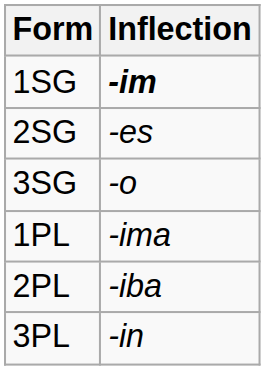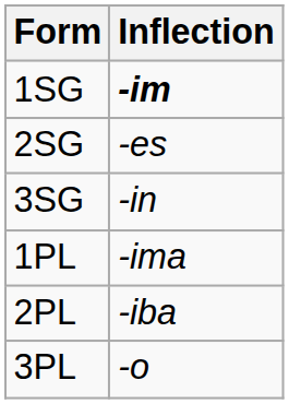 <table class="wikitable">
 <tr>
 <th>Form</th>
 <th>Inflection</th>
 </tr>
 <tr>
 <td>1SG</td>
 <td><strong><em>-im</em></strong></td>
 </tr>
 <tr>
 <td>2SG</td>
 <td><em>-es</em></td>
 </tr>
 <tr>
 <td>3SG</td>
-<td><em>-o</em></td>
+<td><em>-in</em></td>
 </tr>
 <tr>
 <td>1PL</td>
 <td><em>-ima</em></td>
 </tr>
 <tr>
 <td>2PL</td>
 <td><em>-iba</em></td>
 </tr>
 <tr>
 <td>3PL</td>
-<td><em>-in</em></td>
+<td><em>-o</em></td>
 </tr>
 </table>
